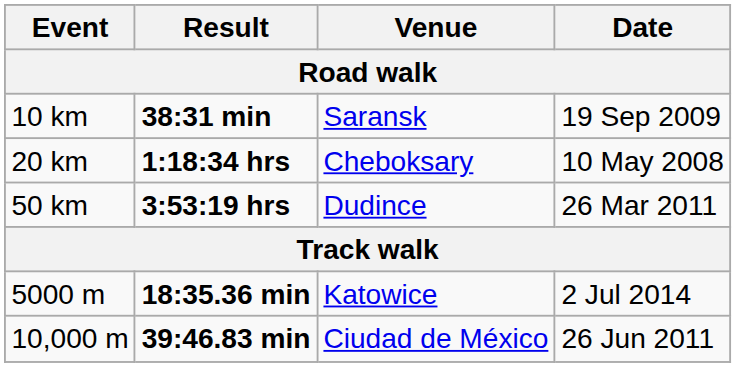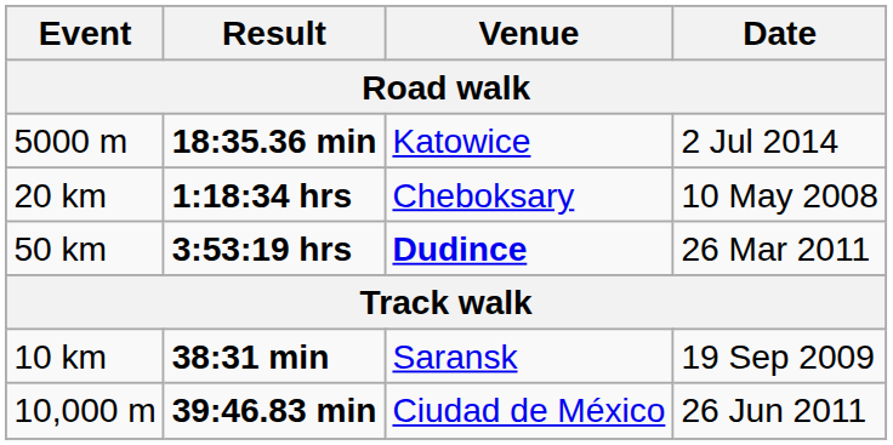 <table class="wikitable" style="border-collapse: collapse; font-size: 95%;">
 <tr>
 <th>Event</th>
 <th>Result</th>
 <th>Venue</th>
 <th>Date</th>
 </tr>
 <tr>
 <th colspan="4">Road walk</th>
 </tr>
 <tr>
-<td>10 km</td>
-<td><strong>38:31 min</strong></td>
-<td> <a href='#'>Saransk</a></td>
-<td>19 Sep 2009</td>
+<td>5000 m</td>
+<td><strong>18:35.36 min</strong></td>
+<td> <a href='#'>Katowice</a></td>
+<td>2 Jul 2014</td>
 </tr>
 <tr>
 <td>20 km</td>
 <td><strong>1:18:34 hrs </strong></td>
 <td> <a href='#'>Cheboksary</a></td>
 <td>10 May 2008</td>
 </tr>
 <tr>
 <td>50 km</td>
 <td><strong>3:53:19 hrs</strong></td>
-<td> <a href='#'>Dudince</a></td>
+<td><strong> <a href='#'>Dudince</a></strong></td>
 <td>26 Mar 2011</td>
 </tr>
 <tr>
 <th colspan="4">Track walk</th>
 </tr>
 <tr>
-<td>5000 m</td>
-<td><strong>18:35.36 min</strong></td>
-<td> <a href='#'>Katowice</a></td>
-<td>2 Jul 2014</td>
+<td>10 km</td>
+<td><strong>38:31 min</strong></td>
+<td> <a href='#'>Saransk</a></td>
+<td>19 Sep 2009</td>
 </tr>
 <tr>
 <td>10,000 m</td>
 <td><strong>39:46.83 min</strong></td>
 <td> <a href='#'>Ciudad de México</a></td>
 <td>26 Jun 2011</td>
 </tr>
 </table>
